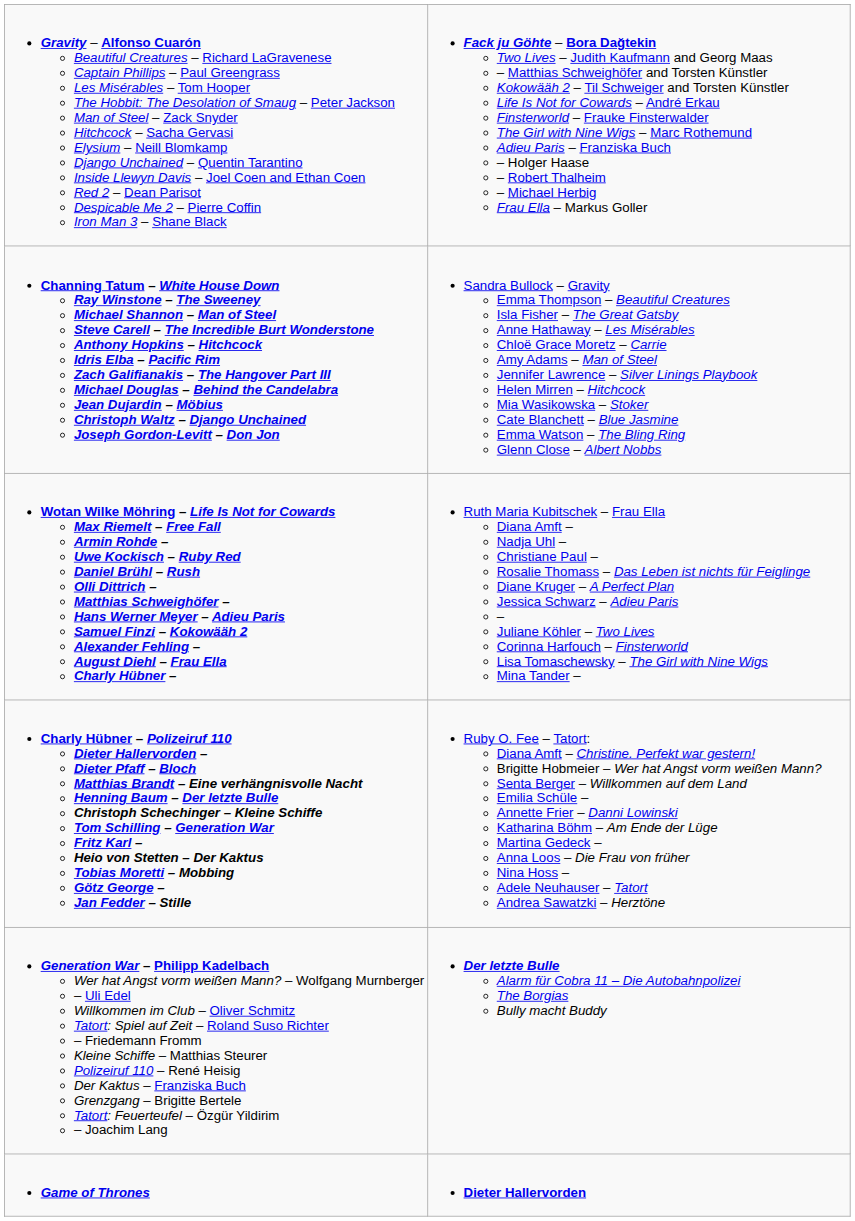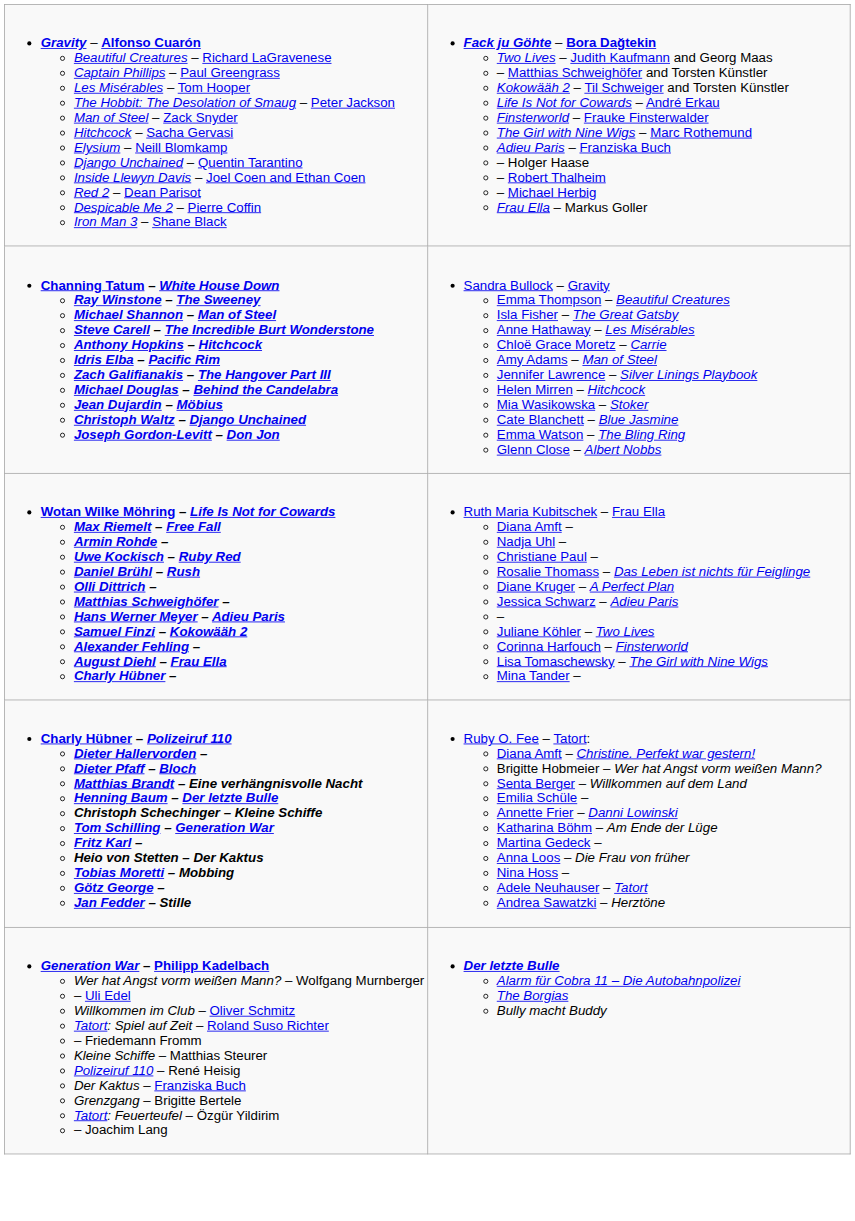 <table class=wikitable>
 <tr>
 <td valign="top" width="50%"><br><ul><li><strong><em><a href='#'>Gravity</a></em></strong> – <strong><a href='#'>Alfonso Cuarón</a></strong><ul><li><em><a href='#'>Beautiful Creatures</a></em> – <a href='#'>Richard LaGravenese</a></li><li><em><a href='#'>Captain Phillips</a></em> – <a href='#'>Paul Greengrass</a></li><li><em><a href='#'>Les Misérables</a></em> – <a href='#'>Tom Hooper</a></li><li><em><a href='#'>The Hobbit: The Desolation of Smaug</a></em> – <a href='#'>Peter Jackson</a></li><li><em><a href='#'>Man of Steel</a></em> – <a href='#'>Zack Snyder</a></li><li><em><a href='#'>Hitchcock</a></em> – <a href='#'>Sacha Gervasi</a></li><li><em><a href='#'>Elysium</a></em> – <a href='#'>Neill Blomkamp</a></li><li><em><a href='#'>Django Unchained</a></em> – <a href='#'>Quentin Tarantino</a></li><li><em><a href='#'>Inside Llewyn Davis</a></em> – <a href='#'>Joel Coen and Ethan Coen</a></li><li><em><a href='#'>Red 2</a></em> – <a href='#'>Dean Parisot</a></li><li><em><a href='#'>Despicable Me 2</a></em> – <a href='#'>Pierre Coffin</a></li><li><em><a href='#'>Iron Man 3</a></em> – <a href='#'>Shane Black</a></li></ul></li></ul></td>
 <td valign="top" width="50%"><br><ul><li><strong><em><a href='#'>Fack ju Göhte</a></em></strong> – <strong><a href='#'>Bora Dağtekin</a></strong><ul><li><em><a href='#'>Two Lives</a></em> – <a href='#'>Judith Kaufmann</a> and Georg Maas</li><li><em></em> – <a href='#'>Matthias Schweighöfer</a> and Torsten Künstler</li><li><em><a href='#'>Kokowääh 2</a></em> – <a href='#'>Til Schweiger</a> and Torsten Künstler</li><li><em><a href='#'>Life Is Not for Cowards</a></em> – <a href='#'>André Erkau</a></li><li><em><a href='#'>Finsterworld</a></em> – <a href='#'>Frauke Finsterwalder</a></li><li><em><a href='#'>The Girl with Nine Wigs</a></em> – <a href='#'>Marc Rothemund</a></li><li><em><a href='#'>Adieu Paris</a></em> – <a href='#'>Franziska Buch</a></li><li><em></em> – Holger Haase</li><li><em></em> – <a href='#'>Robert Thalheim</a></li><li><em></em> – <a href='#'>Michael Herbig</a></li><li><em><a href='#'>Frau Ella</a></em> – Markus Goller</li></ul></li></ul></td>
 </tr>
 <tr>
 <td valign="top" width="50%"><br><ul><li><strong><a href='#'>Channing Tatum</a> – <em><a href='#'>White House Down</a><strong><em><ul><li><a href='#'>Ray Winstone</a> – </em><a href='#'>The Sweeney</a><em></li><li><a href='#'>Michael Shannon</a> – </em><a href='#'>Man of Steel</a><em></li><li><a href='#'>Steve Carell</a> – </em><a href='#'>The Incredible Burt Wonderstone</a><em></li><li><a href='#'>Anthony Hopkins</a> – </em><a href='#'>Hitchcock</a><em></li><li><a href='#'>Idris Elba</a> – </em><a href='#'>Pacific Rim</a><em></li><li><a href='#'>Zach Galifianakis</a> – </em><a href='#'>The Hangover Part III</a><em></li><li><a href='#'>Michael Douglas</a> – </em><a href='#'>Behind the Candelabra</a><em></li><li><a href='#'>Jean Dujardin</a> – </em><a href='#'>Möbius</a><em></li><li><a href='#'>Christoph Waltz</a> – </em><a href='#'>Django Unchained</a><em></li><li><a href='#'>Joseph Gordon-Levitt</a> – </em><a href='#'>Don Jon</a><em></li></ul></li></ul></td>
 <td valign="top" width="50%"><br><ul><li></strong><a href='#'>Sandra Bullock</a> – </em><a href='#'>Gravity</a></em></strong><ul><li><a href='#'>Emma Thompson</a> – <em><a href='#'>Beautiful Creatures</a></em></li><li><a href='#'>Isla Fisher</a> – <em><a href='#'>The Great Gatsby</a></em></li><li><a href='#'>Anne Hathaway</a> – <em><a href='#'>Les Misérables</a></em></li><li><a href='#'>Chloë Grace Moretz</a> – <em><a href='#'>Carrie</a></em></li><li><a href='#'>Amy Adams</a> – <em><a href='#'>Man of Steel</a></em></li><li><a href='#'>Jennifer Lawrence</a> – <em><a href='#'>Silver Linings Playbook</a></em></li><li><a href='#'>Helen Mirren</a> – <em><a href='#'>Hitchcock</a></em></li><li><a href='#'>Mia Wasikowska</a> – <em><a href='#'>Stoker</a></em></li><li><a href='#'>Cate Blanchett</a> – <em><a href='#'>Blue Jasmine</a></em></li><li><a href='#'>Emma Watson</a> – <em><a href='#'>The Bling Ring</a></em></li><li><a href='#'>Glenn Close</a> – <em><a href='#'>Albert Nobbs</a></em></li></ul></li></ul></td>
 </tr>
 <tr>
 <td valign="top" width="50%"><br><ul><li><strong><a href='#'>Wotan Wilke Möhring</a> – <em><a href='#'>Life Is Not for Cowards</a><strong><em><ul><li><a href='#'>Max Riemelt</a> – </em><a href='#'>Free Fall</a><em></li><li><a href='#'>Armin Rohde</a> – </em><em></li><li><a href='#'>Uwe Kockisch</a> – </em><a href='#'>Ruby Red</a><em></li><li><a href='#'>Daniel Brühl</a> – </em><a href='#'>Rush</a><em></li><li><a href='#'>Olli Dittrich</a> – </em><em></li><li><a href='#'>Matthias Schweighöfer</a> – </em><em></li><li><a href='#'>Hans Werner Meyer</a> – </em><a href='#'>Adieu Paris</a><em></li><li><a href='#'>Samuel Finzi</a> – </em><a href='#'>Kokowääh 2</a><em></li><li><a href='#'>Alexander Fehling</a> – </em><em></li><li><a href='#'>August Diehl</a> – </em><a href='#'>Frau Ella</a><em></li><li><a href='#'>Charly Hübner</a> – </em><em></li></ul></li></ul></td>
 <td valign="top" width="50%"><br><ul><li></strong><a href='#'>Ruth Maria Kubitschek</a> – </em><a href='#'>Frau Ella</a></em></strong><ul><li><a href='#'>Diana Amft</a> – <em></em></li><li><a href='#'>Nadja Uhl</a> – <em></em></li><li><a href='#'>Christiane Paul</a> – <em></em></li><li><a href='#'>Rosalie Thomass</a> – <em><a href='#'>Das Leben ist nichts für Feiglinge</a></em></li><li><a href='#'>Diane Kruger</a> – <em><a href='#'>A Perfect Plan</a></em></li><li><a href='#'>Jessica Schwarz</a> – <em><a href='#'>Adieu Paris</a></em></li><li> – <em></em></li><li><a href='#'>Juliane Köhler</a> – <em><a href='#'>Two Lives</a></em></li><li><a href='#'>Corinna Harfouch</a> – <em><a href='#'>Finsterworld</a></em></li><li><a href='#'>Lisa Tomaschewsky</a> – <em><a href='#'>The Girl with Nine Wigs</a></em></li><li><a href='#'>Mina Tander</a> – <em></em></li></ul></li></ul></td>
 </tr>
 <tr>
 <td valign="top" width="50%"><br><ul><li><strong><a href='#'>Charly Hübner</a> – <em><a href='#'>Polizeiruf 110</a><strong><em><ul><li><a href='#'>Dieter Hallervorden</a> – </em><em></li><li><a href='#'>Dieter Pfaff</a> – </em><a href='#'>Bloch</a><em></li><li><a href='#'>Matthias Brandt</a> – </em>Eine verhängnisvolle Nacht<em></li><li><a href='#'>Henning Baum</a> – </em><a href='#'>Der letzte Bulle</a><em></li><li>Christoph Schechinger – </em>Kleine Schiffe<em></li><li><a href='#'>Tom Schilling</a> – </em><a href='#'>Generation War</a><em></li><li><a href='#'>Fritz Karl</a> – </em><em></li><li>Heio von Stetten – </em>Der Kaktus<em></li><li><a href='#'>Tobias Moretti</a> – </em>Mobbing<em></li><li><a href='#'>Götz George</a> – </em><em></li><li><a href='#'>Jan Fedder</a> – </em>Stille<em></li></ul></li></ul></td>
 <td valign="top" width="50%"><br><ul><li></strong><a href='#'>Ruby O. Fee</a> – </em><a href='#'>Tatort</a>: </em></strong><ul><li><a href='#'>Diana Amft</a> – <em><a href='#'>Christine. Perfekt war gestern!</a></em></li><li>Brigitte Hobmeier – <em>Wer hat Angst vorm weißen Mann?</em></li><li><a href='#'>Senta Berger</a> – <em>Willkommen auf dem Land</em></li><li><a href='#'>Emilia Schüle</a> – <em></em></li><li><a href='#'>Annette Frier</a> – <em><a href='#'>Danni Lowinski</a></em></li><li><a href='#'>Katharina Böhm</a> – <em>Am Ende der Lüge</em></li><li><a href='#'>Martina Gedeck</a> – <em></em></li><li><a href='#'>Anna Loos</a> – <em>Die Frau von früher</em></li><li><a href='#'>Nina Hoss</a> – <em></em></li><li><a href='#'>Adele Neuhauser</a> – <em><a href='#'>Tatort</a></em></li><li><a href='#'>Andrea Sawatzki</a> – <em>Herztöne</em></li></ul></li></ul></td>
 </tr>
 <tr>
 <td valign="top" width="50%"><br><ul><li><strong><em><a href='#'>Generation War</a></em></strong> <strong>– <a href='#'>Philipp Kadelbach</a></strong><ul><li><em>Wer hat Angst vorm weißen Mann?</em> – Wolfgang Murnberger</li><li><em></em> – <a href='#'>Uli Edel</a></li><li><em>Willkommen im Club</em> – <a href='#'>Oliver Schmitz</a></li><li><em><a href='#'>Tatort</a>: Spiel auf Zeit</em> – <a href='#'>Roland Suso Richter</a></li><li><em></em> – Friedemann Fromm</li><li><em>Kleine Schiffe</em> – Matthias Steurer</li><li><em><a href='#'>Polizeiruf 110</a></em> – René Heisig</li><li><em>Der Kaktus</em> – <a href='#'>Franziska Buch</a></li><li><em>Grenzgang</em> – Brigitte Bertele</li><li><em><a href='#'>Tatort</a>: Feuerteufel</em> – Özgür Yildirim</li><li><em></em> – Joachim Lang</li></ul></li></ul></td>
 <td valign="top" width="50%"><br><ul><li><strong><em><a href='#'>Der letzte Bulle</a></em></strong><ul><li><em><a href='#'>Alarm für Cobra 11 – Die Autobahnpolizei</a></em></li><li><em><a href='#'>The Borgias</a></em></li><li><em>Bully macht Buddy</em></li></ul></li></ul></td>
 </tr>
-<tr>
-<td valign="top" width="50%"><br><ul><li><strong><em><a href='#'>Game of Thrones</a></em></strong></li></ul></td>
-<td valign="top" width="50%"><br><ul><li><strong><a href='#'>Dieter Hallervorden</a></strong></li></ul></td>
-</tr>
 </table>
